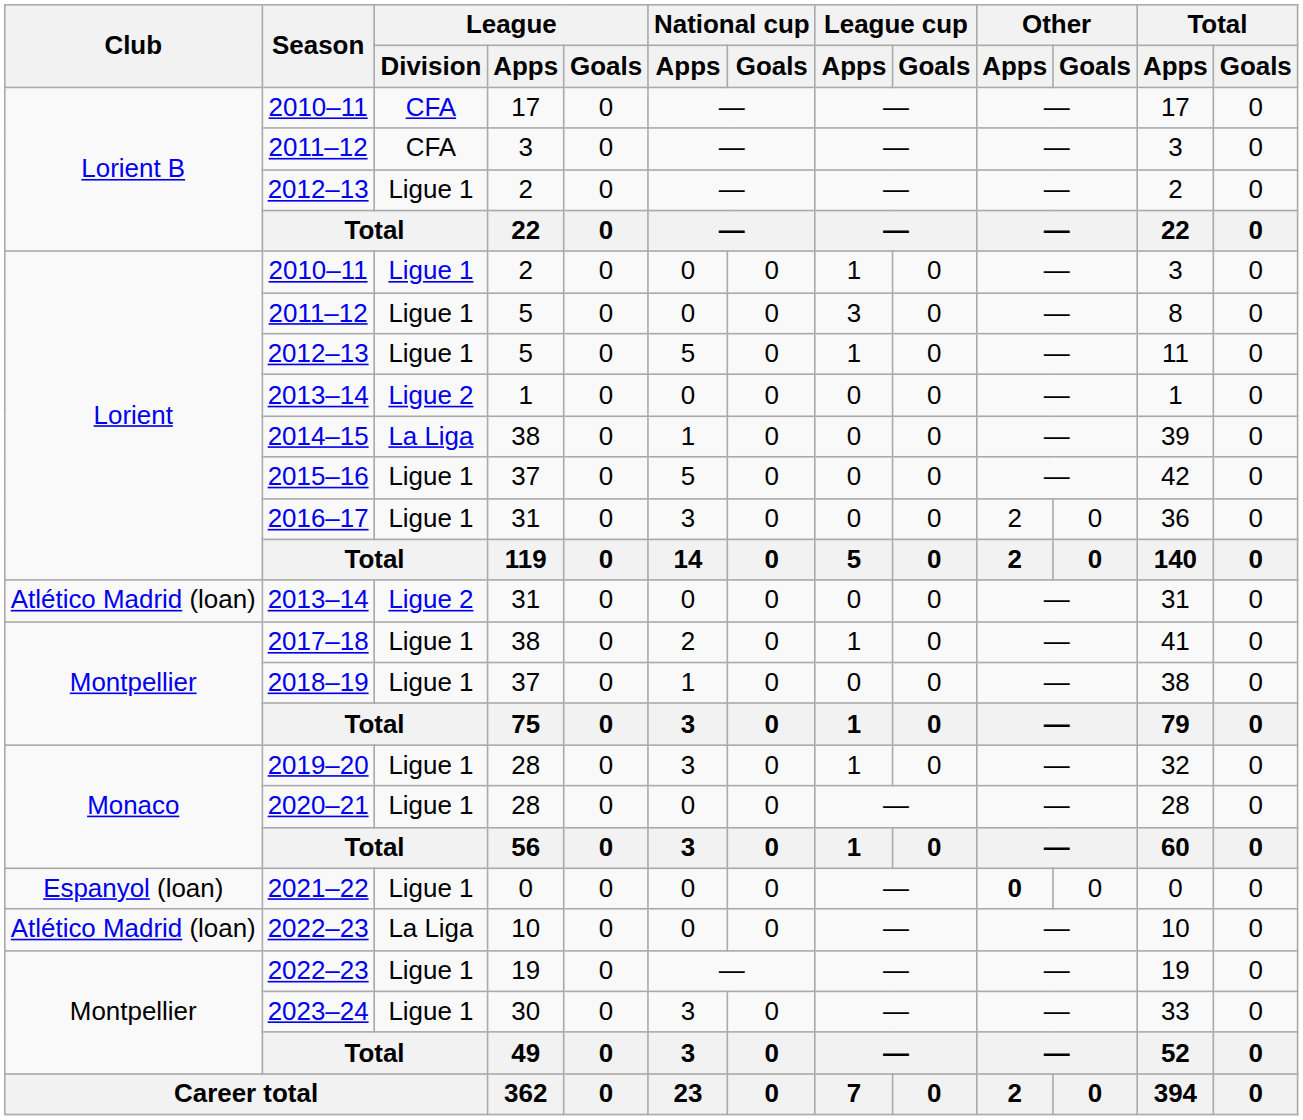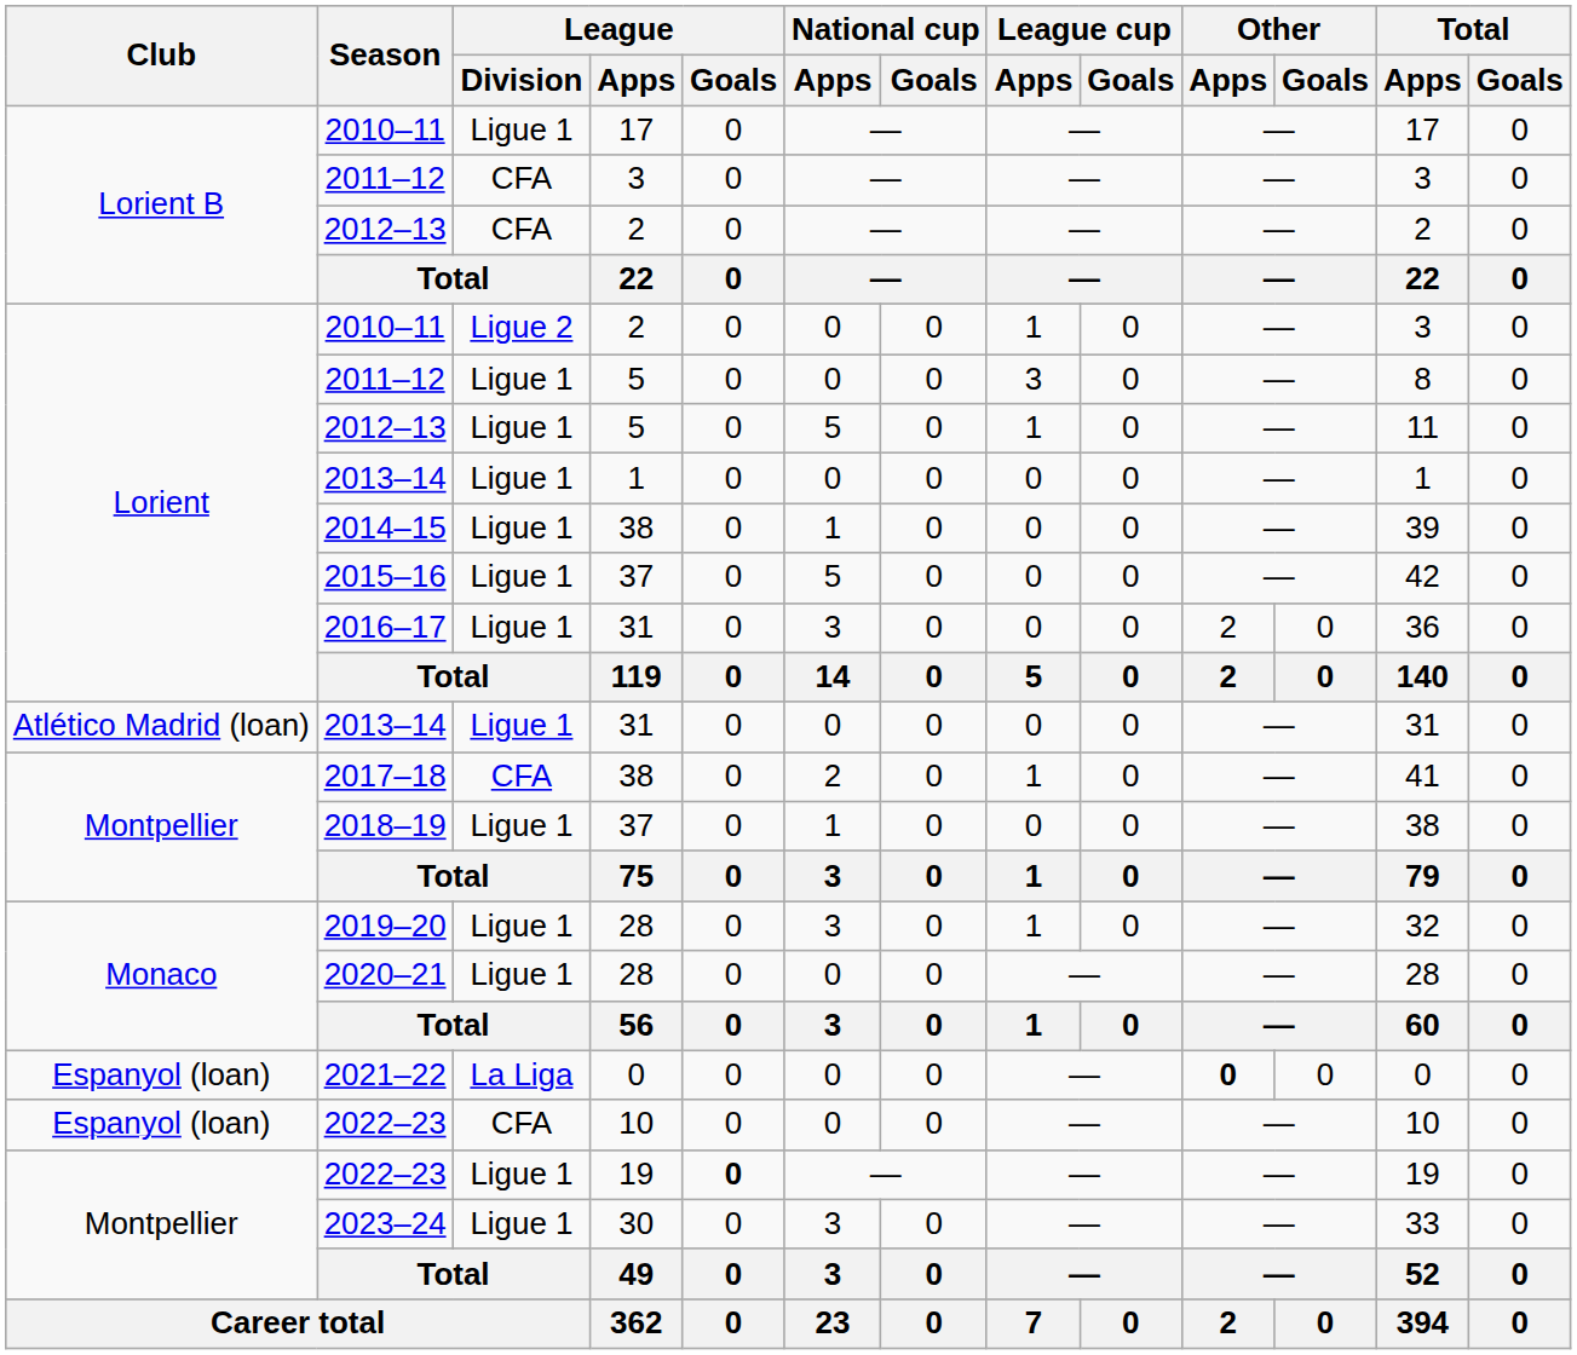 <table class="wikitable" style="text-align: center;">
 <tr>
 <th rowspan="2">Club</th>
 <th rowspan="2">Season</th>
 <th colspan="3">League</th>
 <th colspan="2">National cup</th>
 <th colspan="2">League cup</th>
 <th colspan="2">Other</th>
 <th colspan="2">Total</th>
 </tr>
 <tr>
 <th>Division</th>
 <th>Apps</th>
 <th>Goals</th>
 <th>Apps</th>
 <th>Goals</th>
 <th>Apps</th>
 <th>Goals</th>
 <th>Apps</th>
 <th>Goals</th>
 <th>Apps</th>
 <th>Goals</th>
 </tr>
 <tr>
 <td rowspan="4"><a href='#'>Lorient B</a></td>
 <td><a href='#'>2010–11</a></td>
-<td><a href='#'>CFA</a></td>
+<td>Ligue 1</td>
 <td>17</td>
 <td>0</td>
 <td colspan="2">—</td>
 <td colspan="2">—</td>
 <td colspan="2">—</td>
 <td>17</td>
 <td>0</td>
 </tr>
 <tr>
 <td><a href='#'>2011–12</a></td>
 <td>CFA</td>
 <td>3</td>
 <td>0</td>
 <td colspan="2">—</td>
 <td colspan="2">—</td>
 <td colspan="2">—</td>
 <td>3</td>
 <td>0</td>
 </tr>
 <tr>
 <td><a href='#'>2012–13</a></td>
-<td>Ligue 1</td>
+<td>CFA</td>
 <td>2</td>
 <td>0</td>
 <td colspan="2">—</td>
 <td colspan="2">—</td>
 <td colspan="2">—</td>
 <td>2</td>
 <td>0</td>
 </tr>
 <tr>
 <th colspan="2">Total</th>
 <th>22</th>
 <th>0</th>
 <th colspan="2">—</th>
 <th colspan="2">—</th>
 <th colspan="2">—</th>
 <th>22</th>
 <th>0</th>
 </tr>
 <tr>
 <td rowspan="8"><a href='#'>Lorient</a></td>
 <td><a href='#'>2010–11</a></td>
-<td><a href='#'>Ligue 1</a></td>
+<td rowspan="1"><a href='#'>Ligue 2</a></td>
 <td>2</td>
 <td>0</td>
 <td>0</td>
 <td>0</td>
 <td>1</td>
 <td>0</td>
 <td colspan="2">—</td>
 <td>3</td>
 <td>0</td>
 </tr>
 <tr>
 <td><a href='#'>2011–12</a></td>
 <td>Ligue 1</td>
 <td>5</td>
 <td>0</td>
 <td>0</td>
 <td>0</td>
 <td>3</td>
 <td>0</td>
 <td colspan="2">—</td>
 <td>8</td>
 <td>0</td>
 </tr>
 <tr>
 <td><a href='#'>2012–13</a></td>
 <td>Ligue 1</td>
 <td>5</td>
 <td>0</td>
 <td>5</td>
 <td>0</td>
 <td>1</td>
 <td>0</td>
 <td colspan="2">—</td>
 <td>11</td>
 <td>0</td>
 </tr>
 <tr>
 <td><a href='#'>2013–14</a></td>
-<td rowspan="1"><a href='#'>Ligue 2</a></td>
+<td>Ligue 1</td>
 <td>1</td>
 <td>0</td>
 <td>0</td>
 <td>0</td>
 <td>0</td>
 <td>0</td>
 <td colspan="2">—</td>
 <td>1</td>
 <td>0</td>
 </tr>
 <tr>
 <td><a href='#'>2014–15</a></td>
-<td><a href='#'>La Liga</a></td>
+<td>Ligue 1</td>
 <td>38</td>
 <td>0</td>
 <td>1</td>
 <td>0</td>
 <td>0</td>
 <td>0</td>
 <td colspan="2">—</td>
 <td>39</td>
 <td>0</td>
 </tr>
 <tr>
 <td><a href='#'>2015–16</a></td>
 <td>Ligue 1</td>
 <td>37</td>
 <td>0</td>
 <td>5</td>
 <td>0</td>
 <td>0</td>
 <td>0</td>
 <td colspan="2">—</td>
 <td>42</td>
 <td>0</td>
 </tr>
 <tr>
 <td><a href='#'>2016–17</a></td>
 <td>Ligue 1</td>
 <td>31</td>
 <td>0</td>
 <td>3</td>
 <td>0</td>
 <td>0</td>
 <td>0</td>
 <td>2</td>
 <td>0</td>
 <td>36</td>
 <td>0</td>
 </tr>
 <tr>
 <th colspan="2">Total</th>
 <th>119</th>
 <th>0</th>
 <th>14</th>
 <th>0</th>
 <th>5</th>
 <th>0</th>
 <th>2</th>
 <th>0</th>
 <th>140</th>
 <th>0</th>
 </tr>
 <tr>
 <td><a href='#'>Atlético Madrid</a> (loan)</td>
 <td><a href='#'>2013–14</a></td>
-<td rowspan="1"><a href='#'>Ligue 2</a></td>
+<td><a href='#'>Ligue 1</a></td>
 <td>31</td>
 <td>0</td>
 <td>0</td>
 <td>0</td>
 <td>0</td>
 <td>0</td>
 <td colspan="2">—</td>
 <td>31</td>
 <td>0</td>
 </tr>
 <tr>
 <td rowspan="3"><a href='#'>Montpellier</a></td>
 <td><a href='#'>2017–18</a></td>
-<td>Ligue 1</td>
+<td><a href='#'>CFA</a></td>
 <td>38</td>
 <td>0</td>
 <td>2</td>
 <td>0</td>
 <td>1</td>
 <td>0</td>
 <td colspan="2">—</td>
 <td>41</td>
 <td>0</td>
 </tr>
 <tr>
 <td><a href='#'>2018–19</a></td>
 <td>Ligue 1</td>
 <td>37</td>
 <td>0</td>
 <td>1</td>
 <td>0</td>
 <td>0</td>
 <td>0</td>
 <td colspan="2">—</td>
 <td>38</td>
 <td>0</td>
 </tr>
 <tr>
 <th colspan="2">Total</th>
 <th>75</th>
 <th>0</th>
 <th>3</th>
 <th>0</th>
 <th>1</th>
 <th>0</th>
 <th colspan="2">—</th>
 <th>79</th>
 <th>0</th>
 </tr>
 <tr>
 <td rowspan="3"><a href='#'>Monaco</a></td>
 <td><a href='#'>2019–20</a></td>
 <td>Ligue 1</td>
 <td>28</td>
 <td>0</td>
 <td>3</td>
 <td>0</td>
 <td>1</td>
 <td>0</td>
 <td colspan="2">—</td>
 <td>32</td>
 <td>0</td>
 </tr>
 <tr>
 <td><a href='#'>2020–21</a></td>
 <td>Ligue 1</td>
 <td>28</td>
 <td>0</td>
 <td>0</td>
 <td>0</td>
 <td colspan="2">—</td>
 <td colspan="2">—</td>
 <td>28</td>
 <td>0</td>
 </tr>
 <tr>
 <th colspan="2">Total</th>
 <th>56</th>
 <th>0</th>
 <th>3</th>
 <th>0</th>
 <th>1</th>
 <th>0</th>
 <th colspan="2">—</th>
 <th>60</th>
 <th>0</th>
 </tr>
 <tr>
 <td><a href='#'>Espanyol</a> (loan)</td>
 <td><a href='#'>2021–22</a></td>
-<td>Ligue 1</td>
+<td><a href='#'>La Liga</a></td>
 <td>0</td>
 <td>0</td>
 <td>0</td>
 <td>0</td>
 <td colspan="2">—</td>
 <td><strong>0</strong></td>
 <td>0</td>
 <td>0</td>
 <td>0</td>
 </tr>
 <tr>
-<td><a href='#'>Atlético Madrid</a> (loan)</td>
+<td><a href='#'>Espanyol</a> (loan)</td>
 <td><a href='#'>2022–23</a></td>
-<td>La Liga</td>
+<td>CFA</td>
 <td>10</td>
 <td>0</td>
 <td>0</td>
 <td>0</td>
 <td colspan="2">—</td>
 <td colspan="2">—</td>
 <td>10</td>
 <td>0</td>
 </tr>
 <tr>
 <td rowspan="3">Montpellier</td>
 <td><a href='#'>2022–23</a></td>
 <td>Ligue 1</td>
 <td>19</td>
-<td>0</td>
+<td><strong>0</strong></td>
 <td colspan="2">—</td>
 <td colspan="2">—</td>
 <td colspan="2">—</td>
 <td>19</td>
 <td>0</td>
 </tr>
 <tr>
 <td><a href='#'>2023–24</a></td>
 <td>Ligue 1</td>
 <td>30</td>
 <td>0</td>
 <td>3</td>
 <td>0</td>
 <td colspan="2">—</td>
 <td colspan="2">—</td>
 <td>33</td>
 <td>0</td>
 </tr>
 <tr>
 <th colspan="2">Total</th>
 <th>49</th>
 <th>0</th>
 <th>3</th>
 <th>0</th>
 <th colspan="2">—</th>
 <th colspan="2">—</th>
 <th>52</th>
 <th>0</th>
 </tr>
 <tr>
 <th colspan="3">Career total</th>
 <th>362</th>
 <th>0</th>
 <th>23</th>
 <th>0</th>
 <th>7</th>
 <th>0</th>
 <th>2</th>
 <th>0</th>
 <th>394</th>
 <th>0</th>
 </tr>
 </table>
